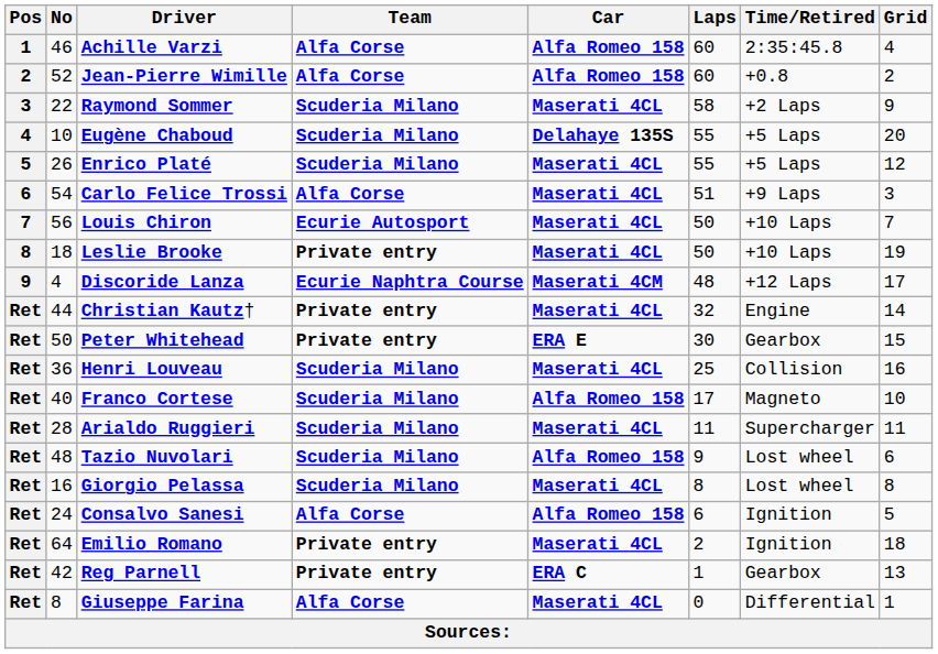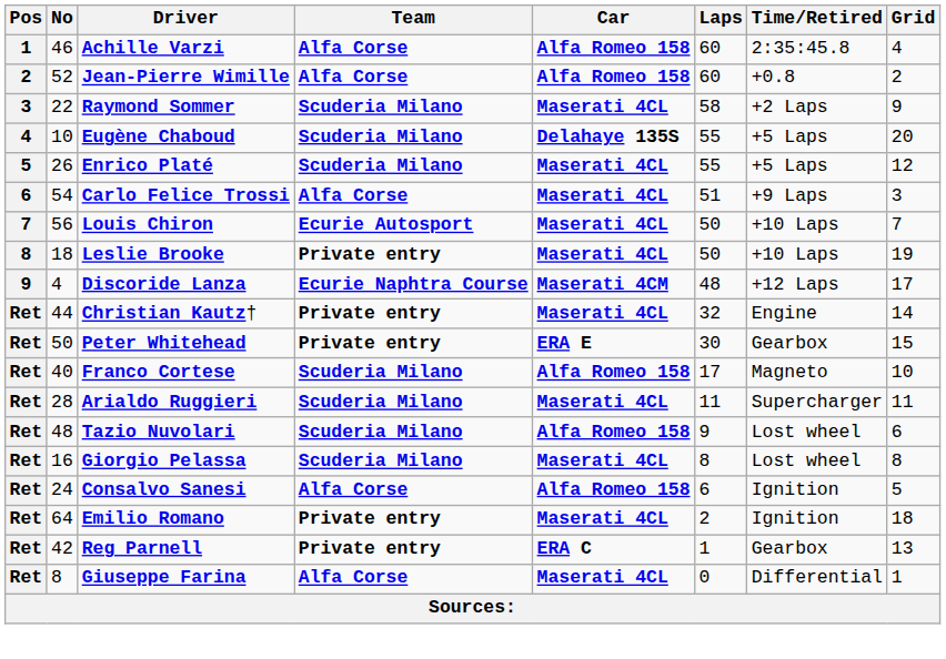 <table class="wikitable" style="font-size: 95%;">
 <tr>
 <th>Pos</th>
 <th>No</th>
 <th>Driver</th>
 <th>Team</th>
 <th>Car</th>
 <th>Laps</th>
 <th>Time/Retired</th>
 <th>Grid</th>
 </tr>
 <tr>
 <th>1</th>
 <td>46</td>
 <td> <strong><a href='#'>Achille Varzi</a></strong></td>
 <td><strong><a href='#'>Alfa Corse</a></strong></td>
 <td><strong><a href='#'>Alfa Romeo 158</a></strong></td>
 <td>60</td>
 <td>2:35:45.8</td>
 <td>4</td>
 </tr>
 <tr>
 <th>2</th>
 <td>52</td>
 <td> <strong><a href='#'>Jean-Pierre Wimille</a></strong></td>
 <td><strong><a href='#'>Alfa Corse</a></strong></td>
 <td><strong><a href='#'>Alfa Romeo 158</a></strong></td>
 <td>60</td>
 <td>+0.8</td>
 <td>2</td>
 </tr>
 <tr>
 <th>3</th>
 <td>22</td>
 <td> <strong><a href='#'>Raymond Sommer</a></strong></td>
 <td><strong><a href='#'>Scuderia Milano</a></strong></td>
 <td><strong><a href='#'>Maserati 4CL</a></strong></td>
 <td>58</td>
 <td>+2 Laps</td>
 <td>9</td>
 </tr>
 <tr>
 <th>4</th>
 <td>10</td>
 <td> <strong><a href='#'>Eugène Chaboud</a></strong></td>
 <td><strong><a href='#'>Scuderia Milano</a></strong></td>
 <td><strong><a href='#'>Delahaye</a> 135S</strong></td>
 <td>55</td>
 <td>+5 Laps</td>
 <td>20</td>
 </tr>
 <tr>
 <th>5</th>
 <td>26</td>
 <td> <strong><a href='#'>Enrico Platé</a></strong></td>
 <td><strong><a href='#'>Scuderia Milano</a></strong></td>
 <td><strong><a href='#'>Maserati 4CL</a></strong></td>
 <td>55</td>
 <td>+5 Laps</td>
 <td>12</td>
 </tr>
 <tr>
 <th>6</th>
 <td>54</td>
 <td> <strong><a href='#'>Carlo Felice Trossi</a></strong></td>
 <td><strong><a href='#'>Alfa Corse</a></strong></td>
 <td><strong><a href='#'>Maserati 4CL</a></strong></td>
 <td>51</td>
 <td>+9 Laps</td>
 <td>3</td>
 </tr>
 <tr>
 <th>7</th>
 <td>56</td>
 <td> <strong><a href='#'>Louis Chiron</a></strong></td>
 <td><strong><a href='#'>Ecurie Autosport</a></strong></td>
 <td><strong><a href='#'>Maserati 4CL</a></strong></td>
 <td>50</td>
 <td>+10 Laps</td>
 <td>7</td>
 </tr>
 <tr>
 <th>8</th>
 <td>18</td>
 <td> <strong><a href='#'>Leslie Brooke</a></strong></td>
 <td><strong>Private entry</strong></td>
 <td><strong><a href='#'>Maserati 4CL</a></strong></td>
 <td>50</td>
 <td>+10 Laps</td>
 <td>19</td>
 </tr>
 <tr>
 <th>9</th>
 <td>4</td>
 <td> <strong><a href='#'>Discoride Lanza</a></strong></td>
 <td><strong><a href='#'>Ecurie Naphtra Course</a></strong></td>
 <td><strong><a href='#'>Maserati 4CM</a></strong></td>
 <td>48</td>
 <td>+12 Laps</td>
 <td>17</td>
 </tr>
 <tr>
 <th>Ret</th>
 <td>44</td>
 <td> <strong><a href='#'>Christian Kautz</a></strong>†</td>
 <td><strong>Private entry</strong></td>
 <td><strong><a href='#'>Maserati 4CL</a></strong></td>
 <td>32</td>
 <td>Engine</td>
 <td>14</td>
 </tr>
 <tr>
 <th>Ret</th>
 <td>50</td>
 <td> <strong><a href='#'>Peter Whitehead</a></strong></td>
 <td><strong>Private entry</strong></td>
 <td><strong><a href='#'>ERA</a> E</strong></td>
 <td>30</td>
 <td>Gearbox</td>
 <td>15</td>
 </tr>
 <tr>
 <th>Ret</th>
-<td>36</td>
-<td> <strong><a href='#'>Henri Louveau</a></strong></td>
-<td><strong><a href='#'>Scuderia Milano</a></strong></td>
-<td><strong><a href='#'>Maserati 4CL</a></strong></td>
-<td>25</td>
-<td>Collision</td>
-<td>16</td>
-</tr>
-<tr>
-<th>Ret</th>
 <td>40</td>
 <td> <strong><a href='#'>Franco Cortese</a></strong></td>
 <td><strong><a href='#'>Scuderia Milano</a></strong></td>
 <td><strong><a href='#'>Alfa Romeo 158</a></strong></td>
 <td>17</td>
 <td>Magneto</td>
 <td>10</td>
 </tr>
 <tr>
 <th>Ret</th>
 <td>28</td>
 <td> <strong><a href='#'>Arialdo Ruggieri</a></strong></td>
 <td><strong><a href='#'>Scuderia Milano</a></strong></td>
 <td><strong><a href='#'>Maserati 4CL</a></strong></td>
 <td>11</td>
 <td>Supercharger</td>
 <td>11</td>
 </tr>
 <tr>
 <th>Ret</th>
 <td>48</td>
 <td> <strong><a href='#'>Tazio Nuvolari</a></strong></td>
 <td><strong><a href='#'>Scuderia Milano</a></strong></td>
 <td><strong><a href='#'>Alfa Romeo 158</a></strong></td>
 <td>9</td>
 <td>Lost wheel</td>
 <td>6</td>
 </tr>
 <tr>
 <th>Ret</th>
 <td>16</td>
 <td> <strong><a href='#'>Giorgio Pelassa</a></strong></td>
 <td><strong><a href='#'>Scuderia Milano</a></strong></td>
 <td><strong><a href='#'>Maserati 4CL</a></strong></td>
 <td>8</td>
 <td>Lost wheel</td>
 <td>8</td>
 </tr>
 <tr>
 <th>Ret</th>
 <td>24</td>
 <td> <strong><a href='#'>Consalvo Sanesi</a></strong></td>
 <td><strong><a href='#'>Alfa Corse</a></strong></td>
 <td><strong><a href='#'>Alfa Romeo 158</a></strong></td>
 <td>6</td>
 <td>Ignition</td>
 <td>5</td>
 </tr>
 <tr>
 <th>Ret</th>
 <td>64</td>
 <td> <strong><a href='#'>Emilio Romano</a></strong></td>
 <td><strong>Private entry</strong></td>
 <td><strong><a href='#'>Maserati 4CL</a></strong></td>
 <td>2</td>
 <td>Ignition</td>
 <td>18</td>
 </tr>
 <tr>
 <th>Ret</th>
 <td>42</td>
 <td> <strong><a href='#'>Reg Parnell</a></strong></td>
 <td><strong>Private entry</strong></td>
 <td><strong><a href='#'>ERA</a> C</strong></td>
 <td>1</td>
 <td>Gearbox</td>
 <td>13</td>
 </tr>
 <tr>
 <th>Ret</th>
 <td>8</td>
 <td> <strong><a href='#'>Giuseppe Farina</a></strong></td>
 <td><strong><a href='#'>Alfa Corse</a></strong></td>
 <td><strong><a href='#'>Maserati 4CL</a></strong></td>
 <td>0</td>
 <td>Differential</td>
 <td>1</td>
 </tr>
 <tr>
 <th colspan="8">Sources:</th>
 </tr>
 </table>
